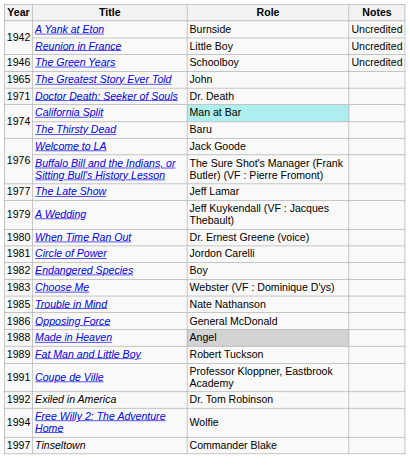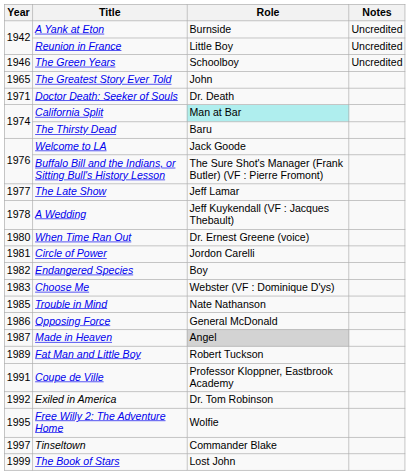 <table class=wikitable>
 <tr>
 <th>Year</th>
 <th>Title</th>
 <th>Role</th>
 <th>Notes</th>
 </tr>
 <tr>
 <td rowspan=2>1942</td>
 <td><em><a href='#'>A Yank at Eton</a></em></td>
 <td>Burnside</td>
 <td>Uncredited</td>
 </tr>
 <tr>
 <td><em><a href='#'>Reunion in France</a></em></td>
 <td>Little Boy</td>
 <td>Uncredited</td>
 </tr>
 <tr>
 <td>1946</td>
 <td><em><a href='#'>The Green Years</a></em></td>
 <td>Schoolboy</td>
 <td>Uncredited</td>
 </tr>
 <tr>
 <td>1965</td>
 <td><em><a href='#'>The Greatest Story Ever Told</a></em></td>
 <td>John</td>
 <td></td>
 </tr>
 <tr>
 <td>1971</td>
 <td><em><a href='#'>Doctor Death: Seeker of Souls </a></em></td>
 <td>Dr. Death</td>
 <td></td>
 </tr>
 <tr>
 <td rowspan="2">1974</td>
 <td><em><a href='#'>California Split</a></em></td>
 <td style="background: paleturquoise;">Man at Bar</td>
 <td></td>
 </tr>
 <tr>
 <td><em><a href='#'>The Thirsty Dead</a></em></td>
 <td>Baru</td>
 <td></td>
 </tr>
 <tr>
 <td rowspan=2>1976</td>
 <td><em><a href='#'>Welcome to LA</a></em></td>
 <td>Jack Goode</td>
 <td></td>
 </tr>
 <tr>
 <td><em><a href='#'>Buffalo Bill and the Indians, or Sitting Bull's History Lesson </a></em></td>
 <td>The Sure Shot's Manager (Frank Butler) (VF : Pierre Fromont)</td>
 <td></td>
 </tr>
 <tr>
 <td>1977</td>
 <td><em><a href='#'>The Late Show</a></em></td>
 <td>Jeff Lamar</td>
 <td></td>
 </tr>
 <tr>
-<td>1979</td>
+<td>1978</td>
 <td><em><a href='#'>A Wedding</a></em></td>
 <td>Jeff Kuykendall (VF : Jacques Thebault)</td>
 <td></td>
 </tr>
 <tr>
 <td>1980</td>
 <td><em><a href='#'>When Time Ran Out</a></em></td>
 <td>Dr. Ernest Greene (voice)</td>
 <td></td>
 </tr>
 <tr>
 <td>1981</td>
 <td><em><a href='#'>Circle of Power</a></em></td>
 <td>Jordon Carelli</td>
 <td></td>
 </tr>
 <tr>
 <td>1982</td>
 <td><em><a href='#'>Endangered Species</a></em></td>
 <td>Boy</td>
 <td></td>
 </tr>
 <tr>
 <td>1983</td>
 <td><em><a href='#'>Choose Me</a></em></td>
 <td>Webster (VF : Dominique D'ys)</td>
 <td></td>
 </tr>
 <tr>
 <td>1985</td>
 <td><em><a href='#'>Trouble in Mind</a></em></td>
 <td>Nate Nathanson</td>
 <td></td>
 </tr>
 <tr>
 <td>1986</td>
 <td><em><a href='#'>Opposing Force</a></em></td>
 <td>General McDonald</td>
 <td></td>
 </tr>
 <tr>
-<td>1988</td>
+<td>1987</td>
 <td><em><a href='#'>Made in Heaven</a></em></td>
 <td style="background: lightgrey;">Angel</td>
 <td></td>
 </tr>
 <tr>
 <td>1989</td>
 <td><em><a href='#'>Fat Man and Little Boy</a></em></td>
 <td>Robert Tuckson</td>
 <td></td>
 </tr>
 <tr>
 <td>1991</td>
 <td><em><a href='#'>Coupe de Ville</a></em></td>
 <td>Professor Kloppner, Eastbrook Academy</td>
 <td></td>
 </tr>
 <tr>
 <td>1992</td>
 <td><em>Exiled in America</em></td>
 <td>Dr. Tom Robinson</td>
 <td></td>
 </tr>
 <tr>
-<td>1994</td>
+<td>1995</td>
 <td><em><a href='#'>Free Willy 2: The Adventure Home</a></em></td>
 <td>Wolfie</td>
 <td></td>
 </tr>
 <tr>
 <td>1997</td>
 <td><em>Tinseltown</em></td>
 <td>Commander Blake</td>
 <td></td>
 </tr>
+<tr>
+<td>1999</td>
+<td><em><a href='#'>The Book of Stars</a></em></td>
+<td>Lost John</td>
+<td></td>
+</tr>
 </table>
